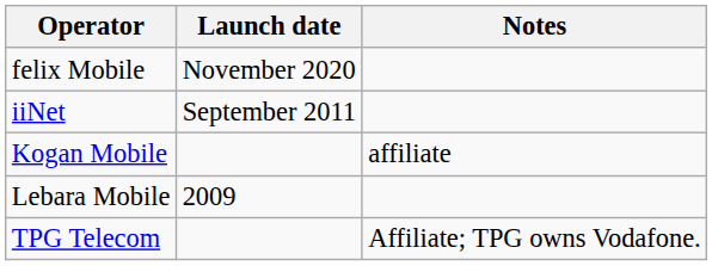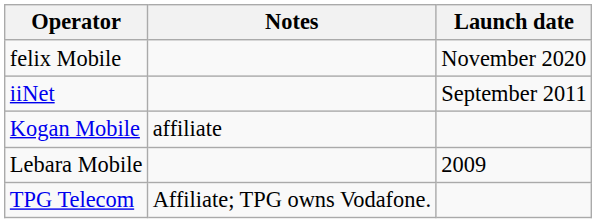 <table class="wikitable sortable" style="margin-top:3em">
 <tr>
 <th>Operator</th>
+<th class="sortable">Notes</th>
 <th>Launch date</th>
-<th class="sortable">Notes</th>
 </tr>
 <tr>
 <td>felix Mobile</td>
+<td></td>
 <td>November 2020</td>
+</tr>
+<tr>
+<td><a href='#'>iiNet</a></td>
+<td></td>
+<td>September 2011</td>
+</tr>
+<tr>
+<td><a href='#'>Kogan Mobile</a></td>
+<td> affiliate</td>
 <td></td>
 </tr>
 <tr>
-<td><a href='#'>iiNet</a></td>
-<td>September 2011</td>
+<td>Lebara Mobile</td>
 <td></td>
-</tr>
-<tr>
-<td><a href='#'>Kogan Mobile</a></td>
-<td></td>
-<td> affiliate</td>
-</tr>
-<tr>
-<td>Lebara Mobile</td>
 <td>2009</td>
-<td></td>
 </tr>
 <tr>
 <td><a href='#'>TPG Telecom</a></td>
+<td>Affiliate; TPG owns Vodafone.</td>
 <td></td>
-<td>Affiliate; TPG owns Vodafone.</td>
 </tr>
 </table>
